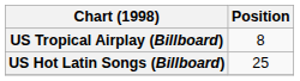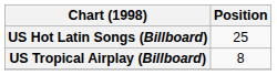 <table class="wikitable plainrowheaders " style="text-align:center;">
 <tr>
 <th scope="col">Chart (1998)</th>
 <th scope="col">Position</th>
 </tr>
 <tr>
+<th scope="row">US Hot Latin Songs (<em>Billboard</em>)</th>
+<td align="center">25</td>
+</tr>
+<tr>
 <th scope="row">US Tropical Airplay (<em>Billboard</em>)</th>
 <td>8</td>
 </tr>
 <tr>
-<th scope="row">US Hot Latin Songs (<em>Billboard</em>)</th>
-<td align="center">25</td>
-</tr>
-<tr>
 </tr>
 </table>
